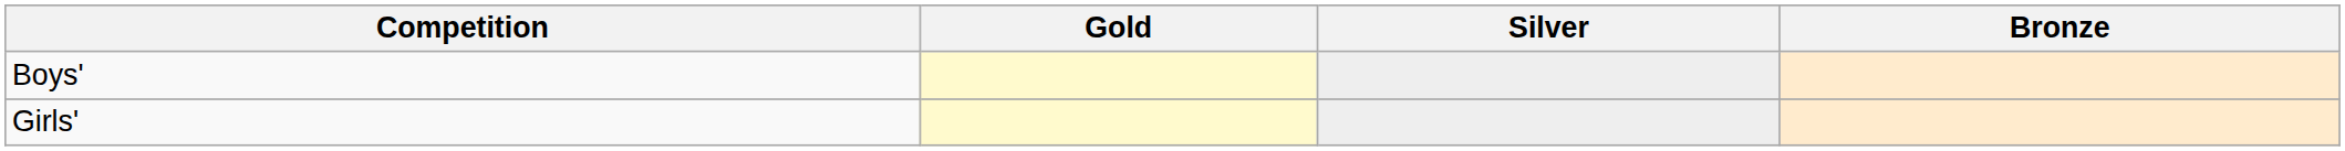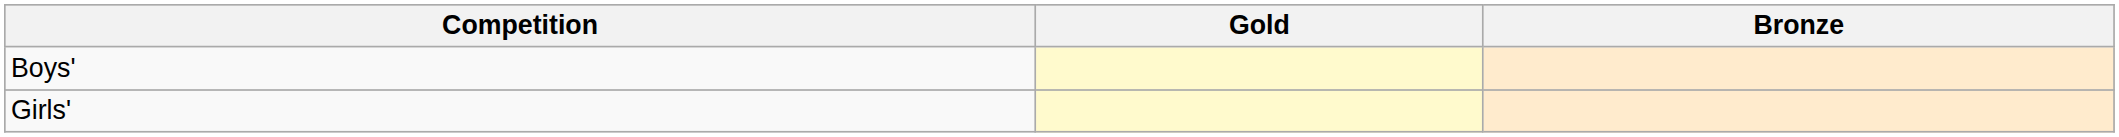 <table class=wikitable width=100%>
 <tr>
 <th>Competition</th>
 <th> Gold</th>
-<th> Silver</th>
 <th> Bronze</th>
 </tr>
 <tr>
 <td>Boys'</td>
 <td bgcolor=FFFACD></td>
-<td bgcolor=eeeeee></td>
 <td bgcolor=ffebcd></td>
 </tr>
 <tr>
 <td>Girls'</td>
 <td bgcolor=FFFACD></td>
-<td bgcolor=eeeeee></td>
 <td bgcolor=ffebcd></td>
 </tr>
 </table>
